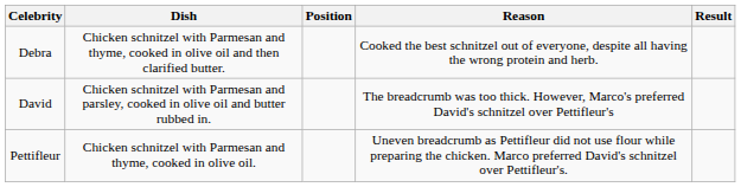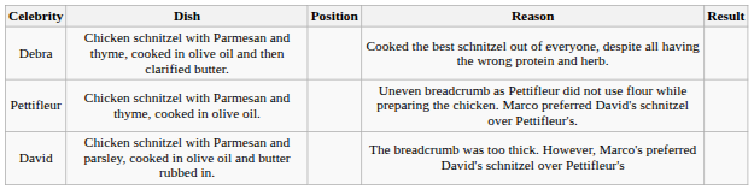 <table class="wikitable plainrowheaders" style="text-align:center;">
 <tr>
 <th>Celebrity</th>
 <th>Dish</th>
 <th>Position</th>
 <th>Reason</th>
 <th>Result </th>
 </tr>
 <tr>
 <td>Debra</td>
 <td>Chicken schnitzel with Parmesan and thyme, cooked in olive oil and then clarified butter.</td>
 <td></td>
 <td>Cooked the best schnitzel out of everyone, despite all having the wrong protein and herb.</td>
 <td></td>
 </tr>
 <tr>
+<td>Pettifleur</td>
+<td>Chicken schnitzel with Parmesan and thyme, cooked in olive oil.</td>
+<td></td>
+<td>Uneven breadcrumb as Pettifleur did not use flour while preparing the chicken. Marco preferred David's schnitzel over Pettifleur's.</td>
+<td></td>
+</tr>
+<tr>
 <td>David</td>
 <td>Chicken schnitzel with Parmesan and parsley, cooked in olive oil and butter rubbed in.</td>
 <td></td>
 <td>The breadcrumb was too thick. However, Marco's preferred David's schnitzel over Pettifleur's</td>
 <td></td>
 </tr>
-<tr>
-<td>Pettifleur</td>
-<td>Chicken schnitzel with Parmesan and thyme, cooked in olive oil.</td>
-<td></td>
-<td>Uneven breadcrumb as Pettifleur did not use flour while preparing the chicken. Marco preferred David's schnitzel over Pettifleur's.</td>
-<td></td>
-</tr>
 </table>
